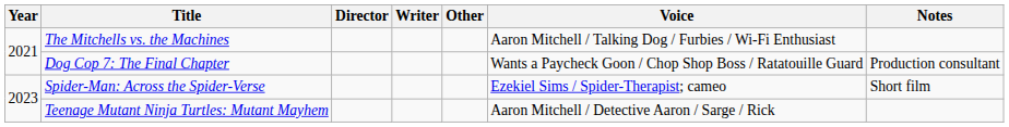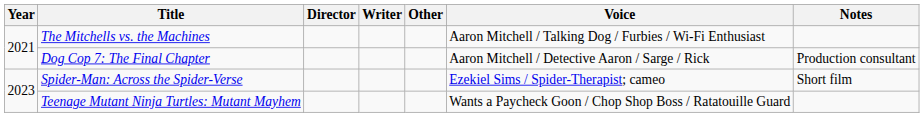 <table class="wikitable">
 <tr>
 <th>Year</th>
 <th>Title</th>
 <th>Director</th>
 <th>Writer</th>
 <th>Other</th>
 <th>Voice</th>
 <th>Notes</th>
 </tr>
 <tr>
 <td rowspan="2">2021</td>
 <td><em><a href='#'>The Mitchells vs. the Machines</a></em></td>
 <td></td>
 <td></td>
 <td></td>
 <td>Aaron Mitchell / Talking Dog / Furbies / Wi-Fi Enthusiast</td>
 <td></td>
 </tr>
 <tr>
 <td><em><a href='#'>Dog Cop 7: The Final Chapter</a></em></td>
 <td></td>
 <td></td>
 <td></td>
-<td>Wants a Paycheck Goon / Chop Shop Boss / Ratatouille Guard</td>
+<td>Aaron Mitchell / Detective Aaron / Sarge / Rick</td>
 <td>Production consultant</td>
 </tr>
 <tr>
 <td rowspan="2">2023</td>
 <td><em><a href='#'>Spider-Man: Across the Spider-Verse</a></em></td>
 <td></td>
 <td></td>
 <td></td>
 <td><a href='#'>Ezekiel Sims / Spider-Therapist</a>; cameo</td>
 <td>Short film</td>
 </tr>
 <tr>
 <td><em><a href='#'>Teenage Mutant Ninja Turtles: Mutant Mayhem</a></em></td>
 <td></td>
 <td></td>
 <td></td>
-<td>Aaron Mitchell / Detective Aaron / Sarge / Rick</td>
+<td>Wants a Paycheck Goon / Chop Shop Boss / Ratatouille Guard</td>
 <td></td>
 </tr>
 </table>
